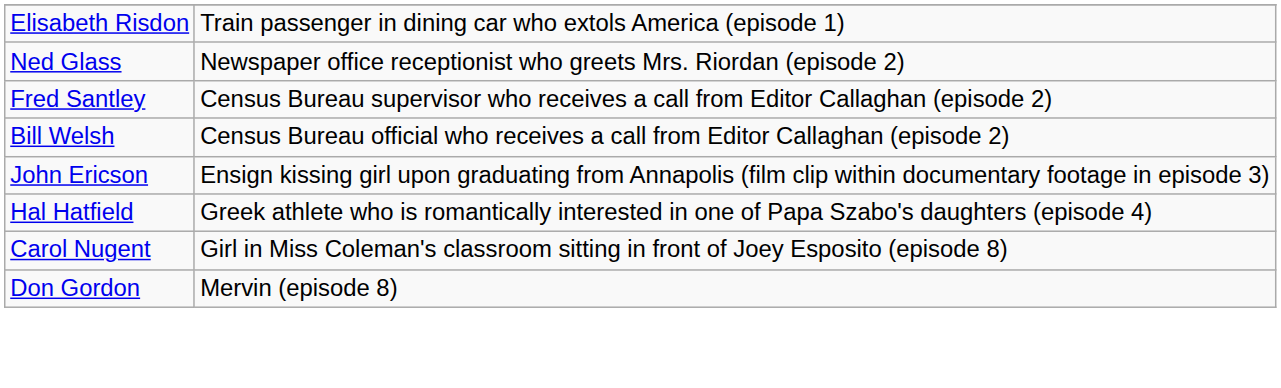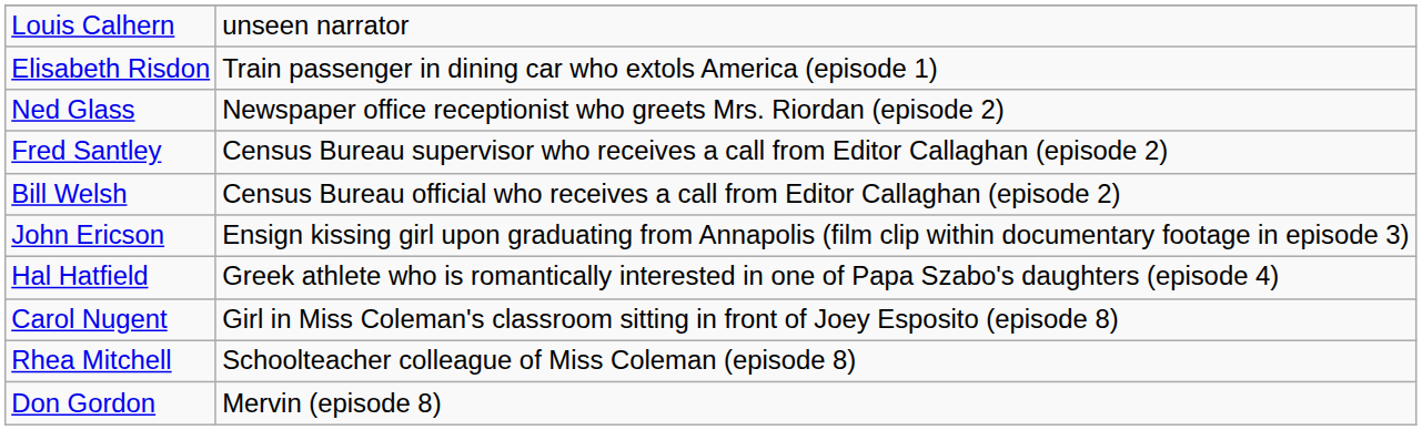 <table class=wikitable>
 <tr>
+</tr>
+<tr>
+<td><a href='#'>Louis Calhern</a></td>
+<td>unseen narrator</td>
 </tr>
 <tr>
 <td><a href='#'>Elisabeth Risdon</a></td>
 <td>Train passenger in dining car who extols America (episode 1)</td>
 </tr>
 <tr>
 <td><a href='#'>Ned Glass</a></td>
 <td>Newspaper office receptionist who greets Mrs. Riordan (episode 2)</td>
 </tr>
 <tr>
 <td><a href='#'>Fred Santley</a></td>
 <td>Census Bureau supervisor who receives a call from Editor Callaghan (episode 2)</td>
 </tr>
 <tr>
 <td><a href='#'>Bill Welsh</a></td>
 <td>Census Bureau official who receives a call from Editor Callaghan (episode 2)</td>
 </tr>
 <tr>
 <td><a href='#'>John Ericson</a></td>
 <td>Ensign kissing girl upon graduating from Annapolis (film clip within documentary footage in episode 3)</td>
 </tr>
 <tr>
 <td><a href='#'>Hal Hatfield</a></td>
 <td>Greek athlete who is romantically interested in one of Papa Szabo's daughters (episode 4)</td>
 </tr>
 <tr>
 <td><a href='#'>Carol Nugent</a></td>
 <td>Girl in Miss Coleman's classroom sitting in front of Joey Esposito (episode 8)</td>
 </tr>
 <tr>
+<td><a href='#'>Rhea Mitchell</a></td>
+<td>Schoolteacher colleague of Miss Coleman (episode 8)</td>
+</tr>
+<tr>
 <td><a href='#'>Don Gordon</a></td>
 <td>Mervin (episode 8)</td>
 </tr>
 </table>
